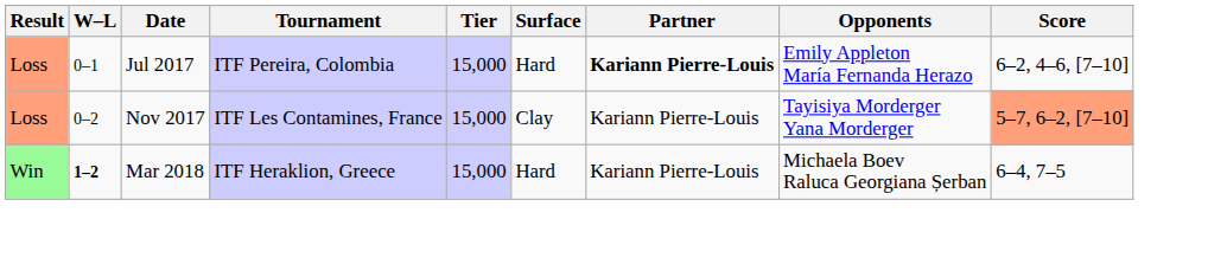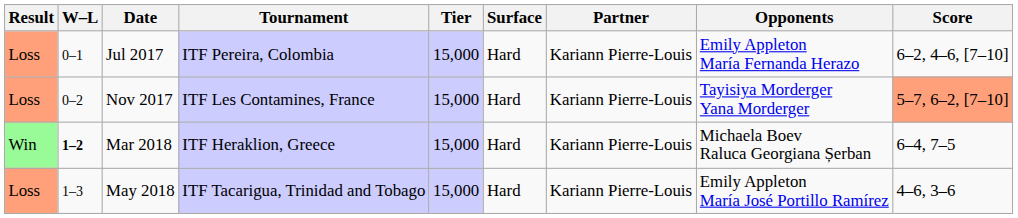 <table class="sortable wikitable">
 <tr>
 <th>Result</th>
 <th class="unsortable">W–L</th>
 <th>Date</th>
 <th>Tournament</th>
 <th>Tier</th>
 <th>Surface</th>
 <th>Partner</th>
 <th>Opponents</th>
 <th class="unsortable">Score</th>
 </tr>
 <tr>
 <td bgcolor="FFA07A">Loss</td>
 <td><small>0–1</small></td>
 <td>Jul 2017</td>
 <td bgcolor="#ccf">ITF Pereira, Colombia</td>
 <td bgcolor="#ccf">15,000</td>
 <td>Hard</td>
-<td><strong> Kariann Pierre-Louis</strong></td>
+<td> Kariann Pierre-Louis</td>
 <td> <a href='#'>Emily Appleton</a> <br>  <a href='#'>María Fernanda Herazo</a></td>
 <td>6–2, 4–6, [7–10]</td>
 </tr>
 <tr>
 <td bgcolor="FFA07A">Loss</td>
 <td><small>0–2</small></td>
 <td>Nov 2017</td>
 <td bgcolor="#ccf">ITF Les Contamines, France</td>
 <td bgcolor="#ccf">15,000</td>
-<td>Clay</td>
+<td>Hard</td>
 <td> Kariann Pierre-Louis</td>
 <td> <a href='#'>Tayisiya Morderger</a> <br>  <a href='#'>Yana Morderger</a></td>
 <td style="background: lightsalmon;">5–7, 6–2, [7–10]</td>
 </tr>
 <tr>
 <td style="background:#98fb98;">Win</td>
 <td><strong><small>1–2</small></strong></td>
 <td>Mar 2018</td>
 <td bgcolor="#ccf">ITF Heraklion, Greece</td>
 <td bgcolor="#ccf">15,000</td>
 <td>Hard</td>
 <td> Kariann Pierre-Louis</td>
 <td> Michaela Boev <br>  Raluca Georgiana Șerban</td>
 <td>6–4, 7–5</td>
 </tr>
+<tr>
+<td bgcolor="FFA07A">Loss</td>
+<td><small>1–3</small></td>
+<td>May 2018</td>
+<td bgcolor="#ccf">ITF Tacarigua, Trinidad and Tobago</td>
+<td bgcolor="#ccf">15,000</td>
+<td>Hard</td>
+<td> Kariann Pierre-Louis</td>
+<td> Emily Appleton <br>  <a href='#'>María José Portillo Ramírez</a></td>
+<td>4–6, 3–6</td>
+</tr>
 </table>
